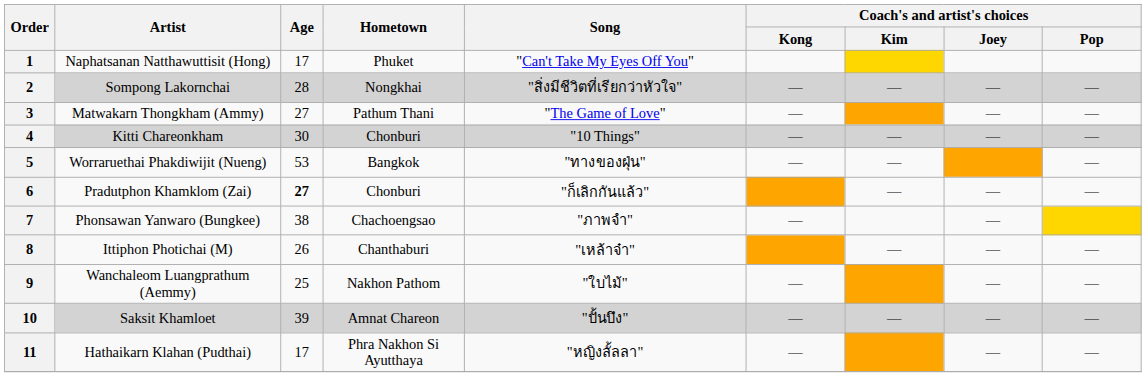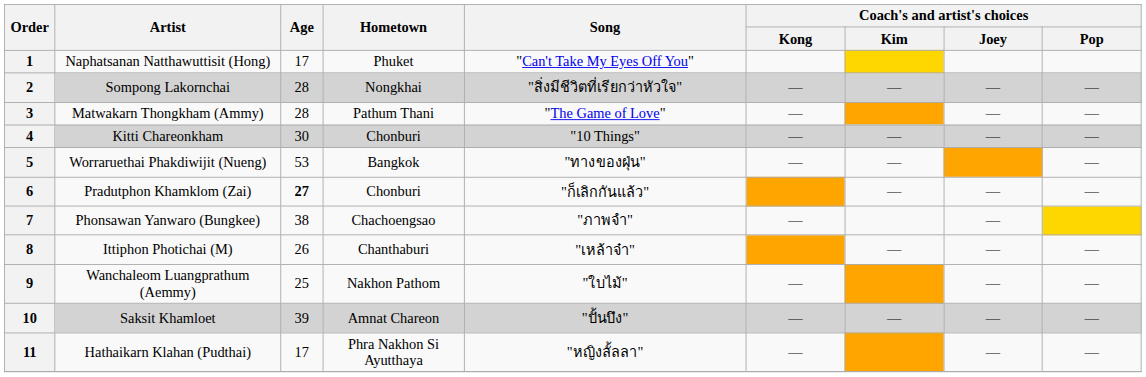 <table class="wikitable" style="text-align:center; width:100%;">
 <tr>
 <th scope="col" rowspan="2" style="width:02%;">Order</th>
 <th scope="col" rowspan="2" style="width:16%;">Artist</th>
 <th scope="col" rowspan="2" style="width:03%;">Age</th>
 <th scope="col" rowspan="2" style="width:10%;">Hometown</th>
 <th scope="col" rowspan="2" style="width:20%;">Song</th>
 <th scope="col" colspan="4" width="30%">Coach's and artist's choices</th>
 </tr>
 <tr>
 <th style="width:07%;">Kong</th>
 <th style="width:07%;">Kim</th>
 <th style="width:07%;">Joey</th>
 <th style="width:07%;">Pop</th>
 </tr>
 <tr>
 <th>1</th>
 <td>Naphatsanan Natthawuttisit (Hong)</td>
 <td>17</td>
 <td>Phuket</td>
 <td>"<a href='#'>Can't Take My Eyes Off You</a>"</td>
 <td></td>
 <td style="background:gold;"></td>
 <td></td>
 <td></td>
 </tr>
 <tr bgcolor=lightgrey>
 <th>2</th>
 <td>Sompong Lakornchai</td>
 <td>28</td>
 <td>Nongkhai</td>
 <td>"สิ่งมีชีวิตที่เรียกว่าหัวใจ"</td>
 <td>—</td>
 <td>—</td>
 <td>—</td>
 <td>—</td>
 </tr>
 <tr>
 <th>3</th>
 <td>Matwakarn Thongkham (Ammy)</td>
-<td>27</td>
+<td>28</td>
 <td>Pathum Thani</td>
 <td>"<a href='#'>The Game of Love</a>"</td>
 <td>—</td>
 <td style="background:orange;"></td>
 <td>—</td>
 <td>—</td>
 </tr>
 <tr bgcolor=lightgrey>
 <th>4</th>
 <td>Kitti Chareonkham</td>
 <td>30</td>
 <td>Chonburi</td>
 <td>"10 Things"</td>
 <td>—</td>
 <td>—</td>
 <td>—</td>
 <td>—</td>
 </tr>
 <tr>
 <th>5</th>
 <td>Worraruethai Phakdiwijit (Nueng)</td>
 <td>53</td>
 <td>Bangkok</td>
 <td>"ทางของฝุ่น"</td>
 <td>—</td>
 <td>—</td>
 <td style="background:orange;"></td>
 <td>—</td>
 </tr>
 <tr>
 <th>6</th>
 <td>Pradutphon Khamklom (Zai)</td>
 <td><strong>27</strong></td>
 <td>Chonburi</td>
 <td>"ก็เลิกกันแล้ว"</td>
 <td style="background:orange;"></td>
 <td>—</td>
 <td>—</td>
 <td>—</td>
 </tr>
 <tr>
 <th>7</th>
 <td>Phonsawan Yanwaro (Bungkee)</td>
 <td>38</td>
 <td>Chachoengsao</td>
 <td>"ภาพจำ"</td>
 <td>—</td>
 <td></td>
 <td>—</td>
 <td style="background:gold;"></td>
 </tr>
 <tr>
 <th>8</th>
 <td>Ittiphon Photichai (M)</td>
 <td>26</td>
 <td>Chanthaburi</td>
 <td>"เหล้าจ๋า"</td>
 <td style="background:orange;"></td>
 <td>—</td>
 <td>—</td>
 <td>—</td>
 </tr>
 <tr>
 <th>9</th>
 <td>Wanchaleom Luangprathum (Aemmy)</td>
 <td>25</td>
 <td>Nakhon Pathom</td>
 <td>"ใบไม้"</td>
 <td>—</td>
 <td style="background:orange;"></td>
 <td>—</td>
 <td>—</td>
 </tr>
 <tr bgcolor=lightgrey>
 <th>10</th>
 <td>Saksit Khamloet</td>
 <td>39</td>
 <td>Amnat Chareon</td>
 <td>"ปั้นปึง"</td>
 <td>—</td>
 <td>—</td>
 <td>—</td>
 <td>—</td>
 </tr>
 <tr>
 <th>11</th>
 <td>Hathaikarn Klahan (Pudthai)</td>
 <td>17</td>
 <td>Phra Nakhon Si Ayutthaya</td>
 <td>"หญิงลั้ลลา"</td>
 <td>—</td>
 <td style="background:orange;"></td>
 <td>—</td>
 <td>—</td>
 </tr>
 <tr>
 </tr>
 </table>
